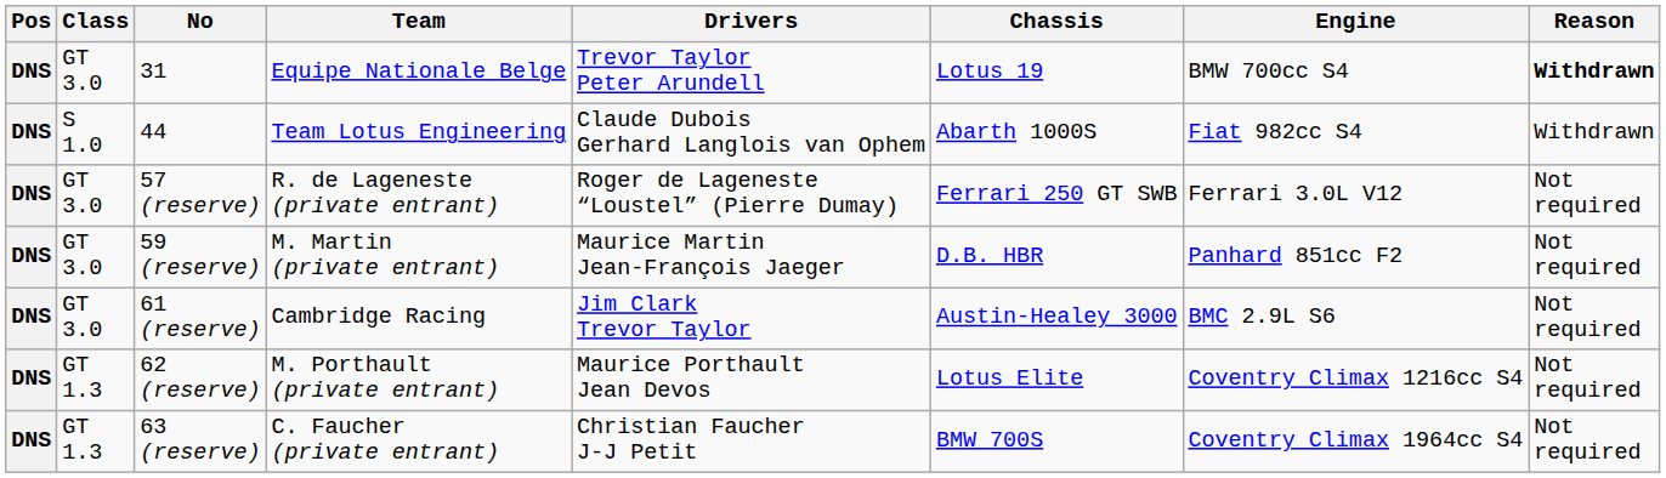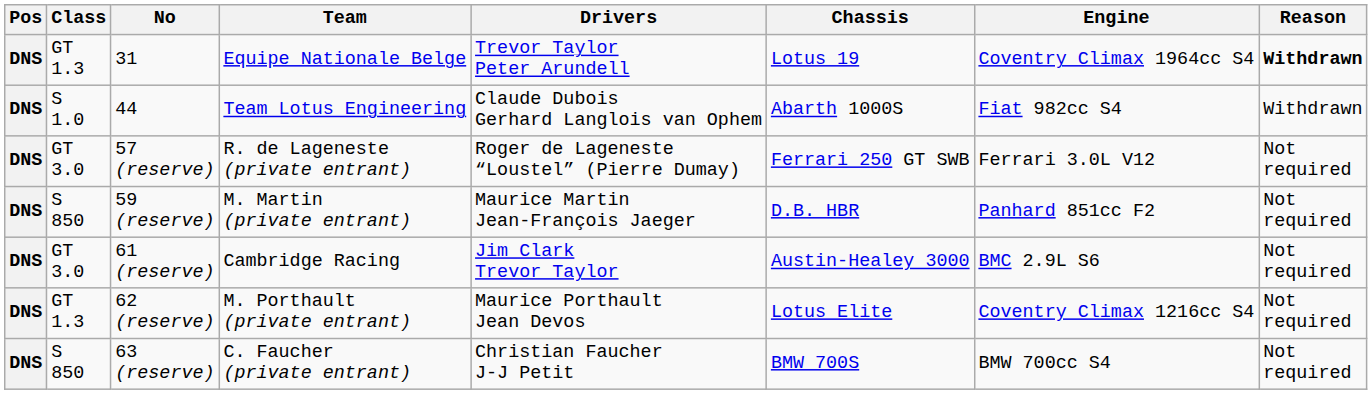 <table class="wikitable" style="font-size: 95%;">
 <tr>
 <th>Pos</th>
 <th>Class</th>
 <th>No</th>
 <th>Team</th>
 <th>Drivers</th>
 <th>Chassis</th>
 <th>Engine</th>
 <th>Reason</th>
 </tr>
 <tr>
 <th>DNS</th>
-<td>GT<br>3.0</td>
+<td>GT<br>1.3</td>
 <td>31</td>
 <td> <a href='#'>Equipe Nationale Belge</a></td>
 <td> <a href='#'>Trevor Taylor</a><br> <a href='#'>Peter Arundell</a></td>
 <td><a href='#'>Lotus 19</a></td>
-<td>BMW 700cc S4</td>
+<td><a href='#'>Coventry Climax</a> 1964cc S4</td>
 <td><strong>Withdrawn</strong></td>
 </tr>
 <tr>
 <th>DNS</th>
 <td>S<br>1.0</td>
 <td>44</td>
 <td> <a href='#'>Team Lotus Engineering</a></td>
 <td> Claude Dubois<br> Gerhard Langlois van Ophem</td>
 <td><a href='#'>Abarth</a> 1000S</td>
 <td><a href='#'>Fiat</a> 982cc S4</td>
 <td>Withdrawn</td>
 </tr>
 <tr>
 <th>DNS</th>
 <td>GT<br>3.0</td>
 <td>57<br><em>(reserve)</em></td>
 <td> R. de Lageneste<br><em>(private entrant)</em></td>
 <td> Roger de Lageneste<br> “Loustel” (Pierre Dumay)</td>
 <td><a href='#'>Ferrari 250</a> GT SWB</td>
 <td>Ferrari 3.0L V12</td>
 <td>Not<br>required</td>
 </tr>
 <tr>
 <th>DNS</th>
-<td>GT<br>3.0</td>
+<td>S<br>850</td>
 <td>59<br><em>(reserve)</em></td>
 <td> M. Martin<br><em>(private entrant)</em></td>
 <td> Maurice Martin <br> Jean-François Jaeger</td>
 <td><a href='#'>D.B. HBR</a></td>
 <td><a href='#'>Panhard</a> 851cc F2</td>
 <td>Not<br>required</td>
 </tr>
 <tr>
 <th>DNS</th>
 <td>GT<br>3.0</td>
 <td>61<br><em>(reserve)</em></td>
 <td> Cambridge Racing</td>
 <td> <a href='#'>Jim Clark</a><br> <a href='#'>Trevor Taylor</a></td>
 <td><a href='#'>Austin-Healey 3000</a></td>
 <td><a href='#'>BMC</a> 2.9L S6</td>
 <td>Not<br>required</td>
 </tr>
 <tr>
 <th>DNS</th>
 <td>GT<br>1.3</td>
 <td>62<br><em>(reserve)</em></td>
 <td> M. Porthault<br><em>(private entrant)</em></td>
 <td> Maurice Porthault<br> Jean Devos</td>
 <td><a href='#'>Lotus Elite</a></td>
 <td><a href='#'>Coventry Climax</a> 1216cc S4</td>
 <td>Not<br>required</td>
 </tr>
 <tr>
 <th>DNS</th>
-<td>GT<br>1.3</td>
+<td>S<br>850</td>
 <td>63<br><em>(reserve)</em></td>
 <td> C. Faucher<br><em>(private entrant)</em></td>
 <td> Christian Faucher<br> J-J Petit</td>
 <td><a href='#'>BMW 700S</a></td>
-<td><a href='#'>Coventry Climax</a> 1964cc S4</td>
+<td>BMW 700cc S4</td>
 <td>Not<br>required</td>
 </tr>
 </table>
